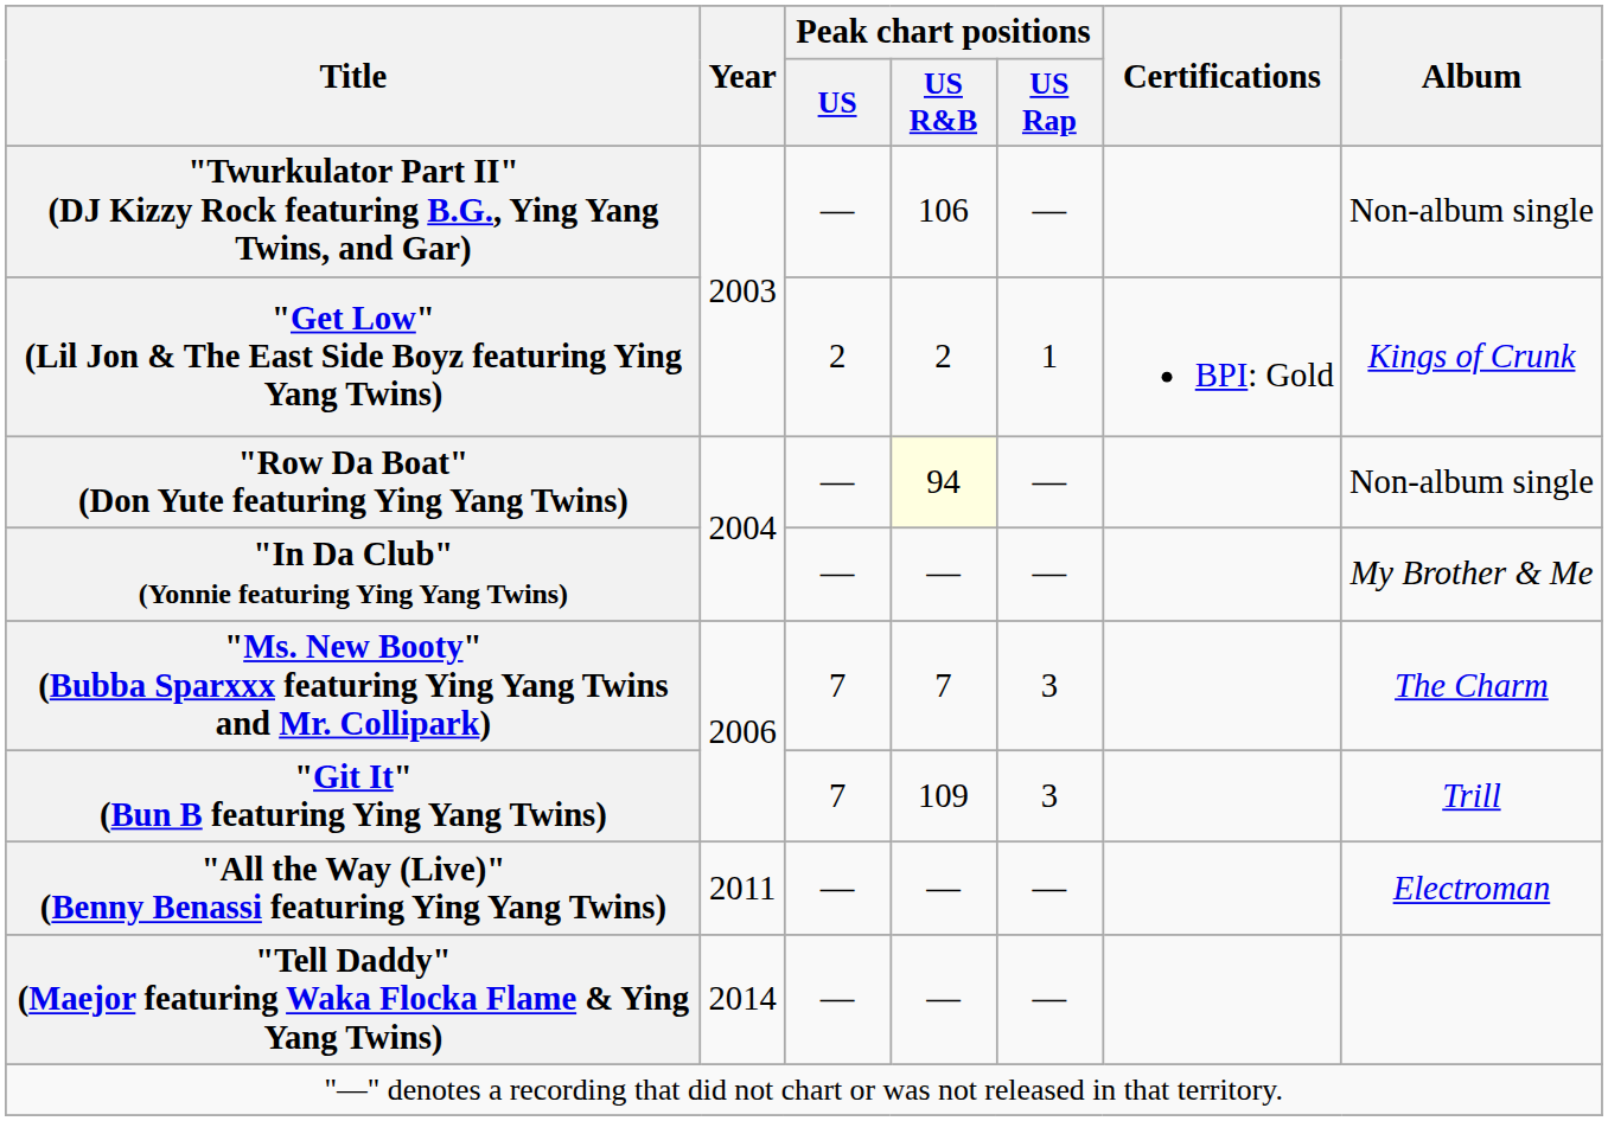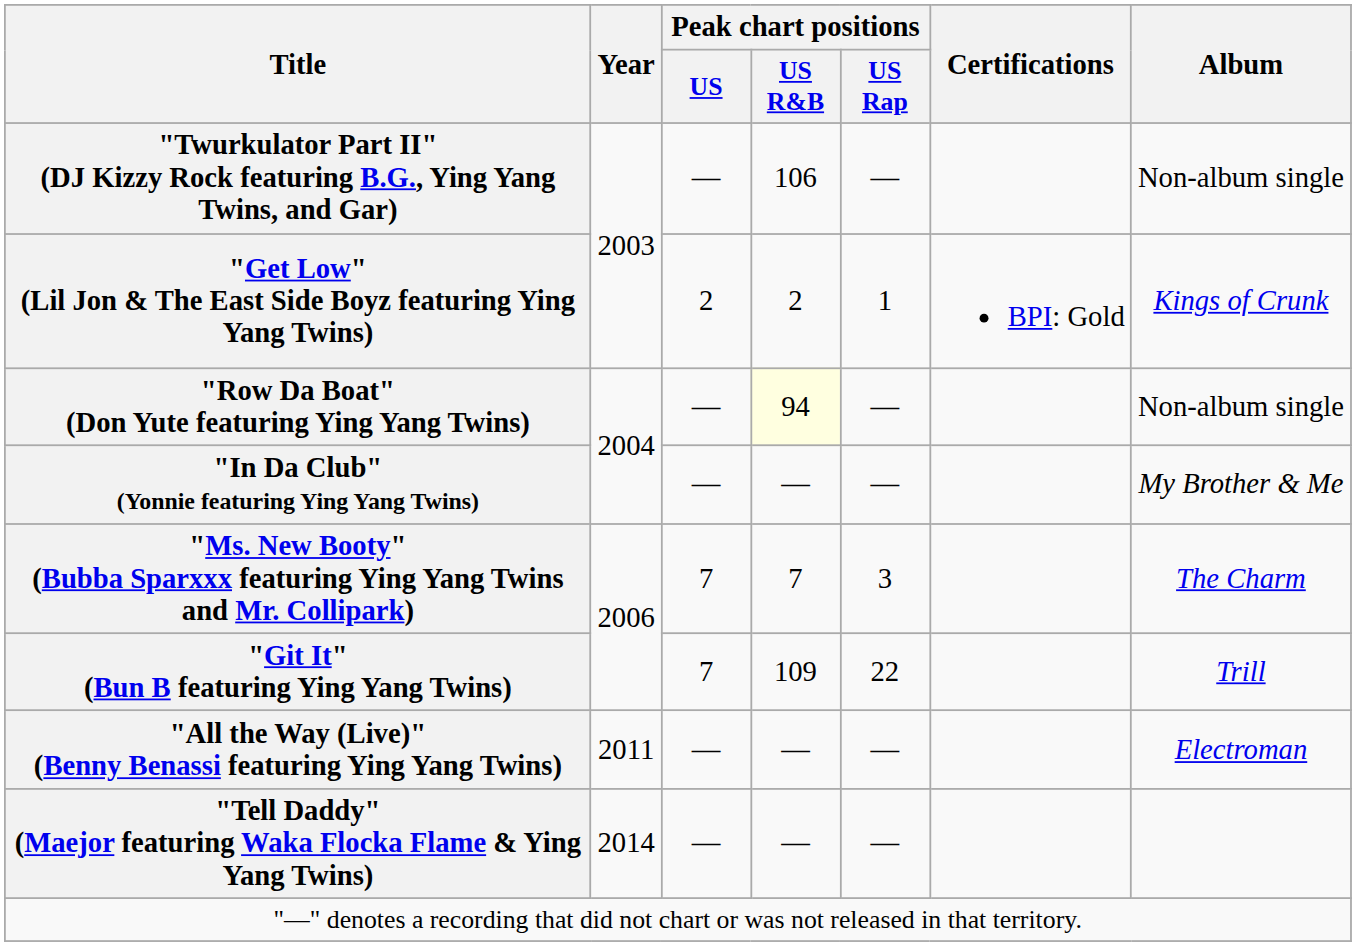 <table class="wikitable plainrowheaders" style="text-align:center;">
 <tr>
 <th scope="col" rowspan="2" style="width:20em;">Title</th>
 <th scope="col" rowspan="2">Year</th>
 <th scope="col" colspan="3">Peak chart positions</th>
 <th scope="col" rowspan="2">Certifications</th>
 <th scope="col" rowspan="2">Album</th>
 </tr>
 <tr>
 <th style="width:3em;font-size:90%;"><a href='#'>US</a><br></th>
 <th style="width:3em;font-size:90%;"><a href='#'>US<br>R&B</a><br></th>
 <th style="width:3em;font-size:90%;"><a href='#'>US<br>Rap</a><br></th>
 </tr>
 <tr>
 <th scope="row">"Twurkulator Part II"<br><span>(DJ Kizzy Rock featuring <a href='#'>B.G.</a>, Ying Yang Twins, and Gar)</span></th>
 <td rowspan="2">2003</td>
 <td>—</td>
 <td>106</td>
 <td>—</td>
 <td></td>
 <td>Non-album single</td>
 </tr>
 <tr>
 <th scope="row">"<a href='#'>Get Low</a>"<br><span>(Lil Jon & The East Side Boyz featuring Ying Yang Twins)</span></th>
 <td>2</td>
 <td>2</td>
 <td>1</td>
 <td><br><ul><li><a href='#'>BPI</a>: Gold</li></ul></td>
 <td><em><a href='#'>Kings of Crunk</a></em></td>
 </tr>
 <tr>
 <th scope="row">"Row Da Boat"<br><span>(Don Yute featuring Ying Yang Twins)</span></th>
 <td rowspan="2">2004</td>
 <td>—</td>
 <td style="background: lightyellow;">94</td>
 <td>—</td>
 <td></td>
 <td>Non-album single</td>
 </tr>
 <tr>
 <th scope="row">"In Da Club"<br><small>(Yonnie featuring Ying Yang Twins)</small></th>
 <td>—</td>
 <td>—</td>
 <td>—</td>
 <td></td>
 <td><em>My Brother & Me</em></td>
 </tr>
 <tr>
 <th scope="row">"<a href='#'>Ms. New Booty</a>"<br><span>(<a href='#'>Bubba Sparxxx</a> featuring Ying Yang Twins and <a href='#'>Mr. Collipark</a>)</span></th>
 <td rowspan="2">2006</td>
 <td>7</td>
 <td>7</td>
 <td>3</td>
 <td></td>
 <td><em><a href='#'>The Charm</a></em></td>
 </tr>
 <tr>
 <th scope="row">"<a href='#'>Git It</a>"<br><span>(<a href='#'>Bun B</a> featuring Ying Yang Twins)</span></th>
 <td>7</td>
 <td>109</td>
-<td>3</td>
+<td>22</td>
 <td></td>
 <td><em><a href='#'>Trill</a></em></td>
 </tr>
 <tr>
 <th scope="row">"All the Way (Live)"<br><span>(<a href='#'>Benny Benassi</a> featuring Ying Yang Twins)</span></th>
 <td>2011</td>
 <td>—</td>
 <td>—</td>
 <td>—</td>
 <td></td>
 <td><em><a href='#'>Electroman</a></em></td>
 </tr>
 <tr>
 <th scope="row">"Tell Daddy"<br><span>(<a href='#'>Maejor</a> featuring <a href='#'>Waka Flocka Flame</a> & Ying Yang Twins)</span></th>
 <td>2014</td>
 <td>—</td>
 <td>—</td>
 <td>—</td>
 <td></td>
 <td></td>
 </tr>
 <tr>
 <td colspan="14" style="font-size:90%">"—" denotes a recording that did not chart or was not released in that territory.</td>
 </tr>
 </table>
